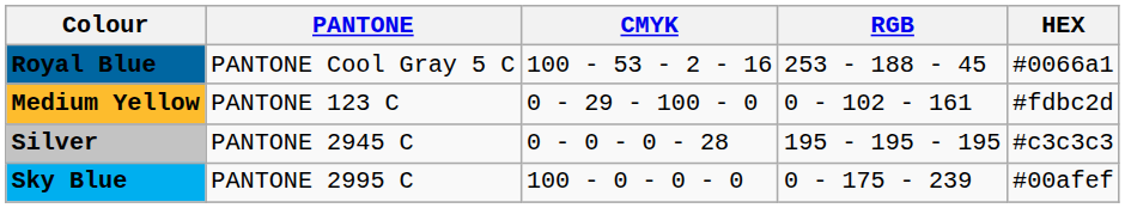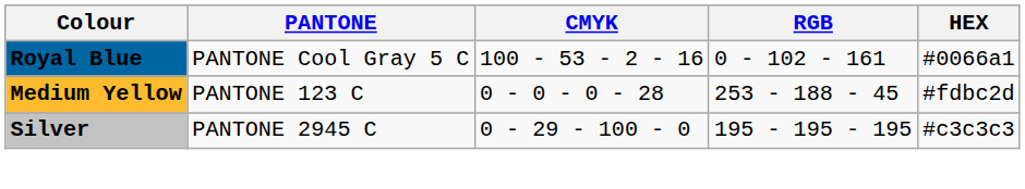 <table class="wikitable">
 <tr>
 <th>Colour</th>
 <th><a href='#'>PANTONE</a></th>
 <th><a href='#'>CMYK</a></th>
 <th><a href='#'>RGB</a></th>
 <th>HEX</th>
 </tr>
 <tr>
 <td style="background-color:#0066a1"><strong>Royal Blue</strong></td>
 <td>PANTONE Cool Gray 5 C</td>
 <td>100 - 53 - 2 - 16</td>
-<td>253 - 188 - 45</td>
+<td>0 - 102 - 161</td>
 <td>#0066a1</td>
 </tr>
 <tr>
 <td style="background-color:#fdbc2d"><strong>Medium Yellow</strong></td>
 <td>PANTONE 123 C</td>
-<td>0 - 29 - 100 - 0</td>
-<td>0 - 102 - 161</td>
+<td>0 - 0 - 0 - 28</td>
+<td>253 - 188 - 45</td>
 <td>#fdbc2d</td>
 </tr>
 <tr>
 <td style="background-color:#c3c3c3"><strong>Silver</strong></td>
 <td>PANTONE 2945 C</td>
-<td>0 - 0 - 0 - 28</td>
+<td>0 - 29 - 100 - 0</td>
 <td>195 - 195 - 195</td>
 <td>#c3c3c3</td>
 </tr>
-<tr>
-<td style="background-color:#00afef"><strong>Sky Blue</strong></td>
-<td>PANTONE 2995 C</td>
-<td>100 - 0 - 0 - 0</td>
-<td>0 - 175 - 239</td>
-<td>#00afef</td>
-</tr>
 </table>
